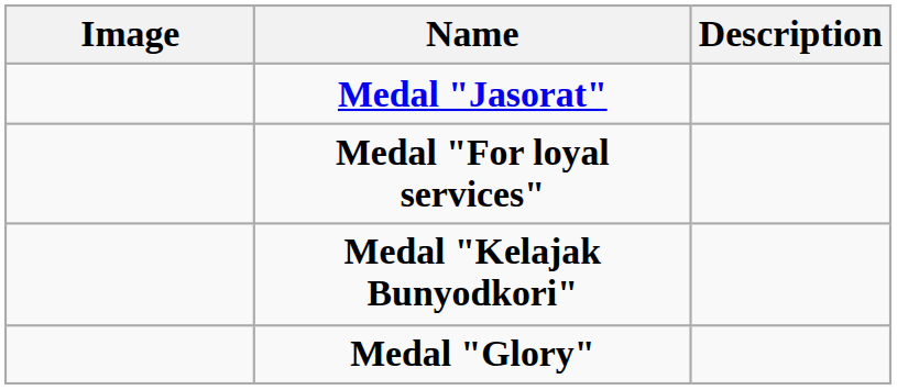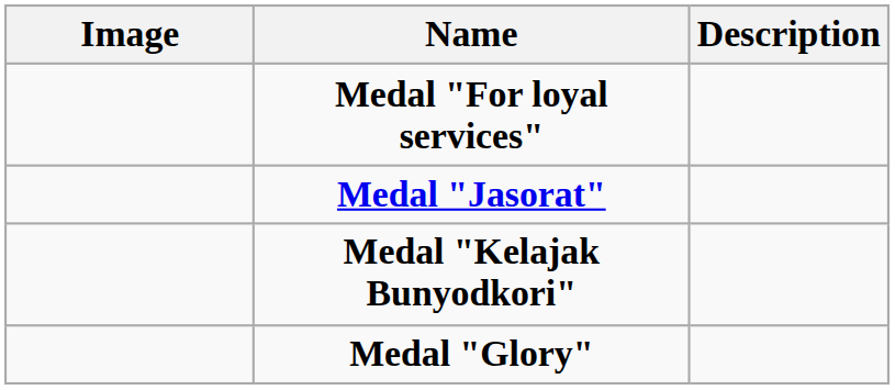 <table class="wikitable">
 <tr>
 <th width="100px">Image</th>
 <th width="180px">Name</th>
 <th>Description</th>
 </tr>
 <tr>
 <td align="center"></td>
-<td align="center"><strong><a href='#'>Medal "Jasorat"</a></strong></td>
+<td align="center"><strong>Medal "For loyal services"</strong></td>
 <td></td>
 </tr>
 <tr>
 <td align="center"></td>
-<td align="center"><strong>Medal "For loyal services"</strong></td>
+<td align="center"><strong><a href='#'>Medal "Jasorat"</a></strong></td>
 <td></td>
 </tr>
 <tr>
 <td align="center"></td>
 <td align="center"><strong>Medal "Kelajak Bunyodkori"</strong></td>
 <td></td>
 </tr>
 <tr>
 <td align="center"></td>
 <td align="center"><strong>Medal "Glory"</strong></td>
 <td></td>
 </tr>
 </table>
